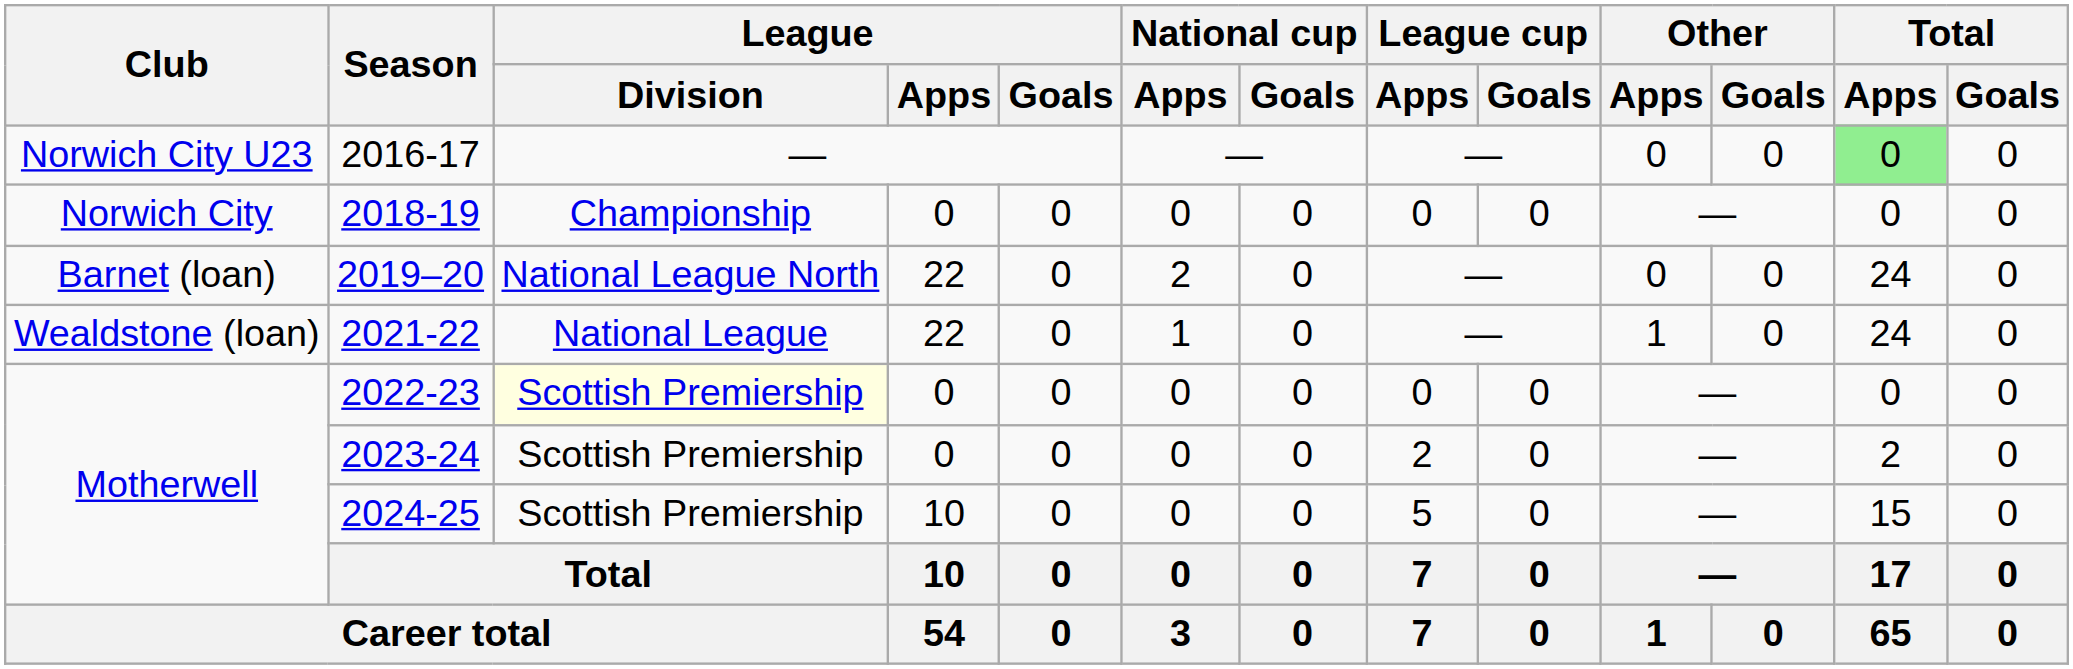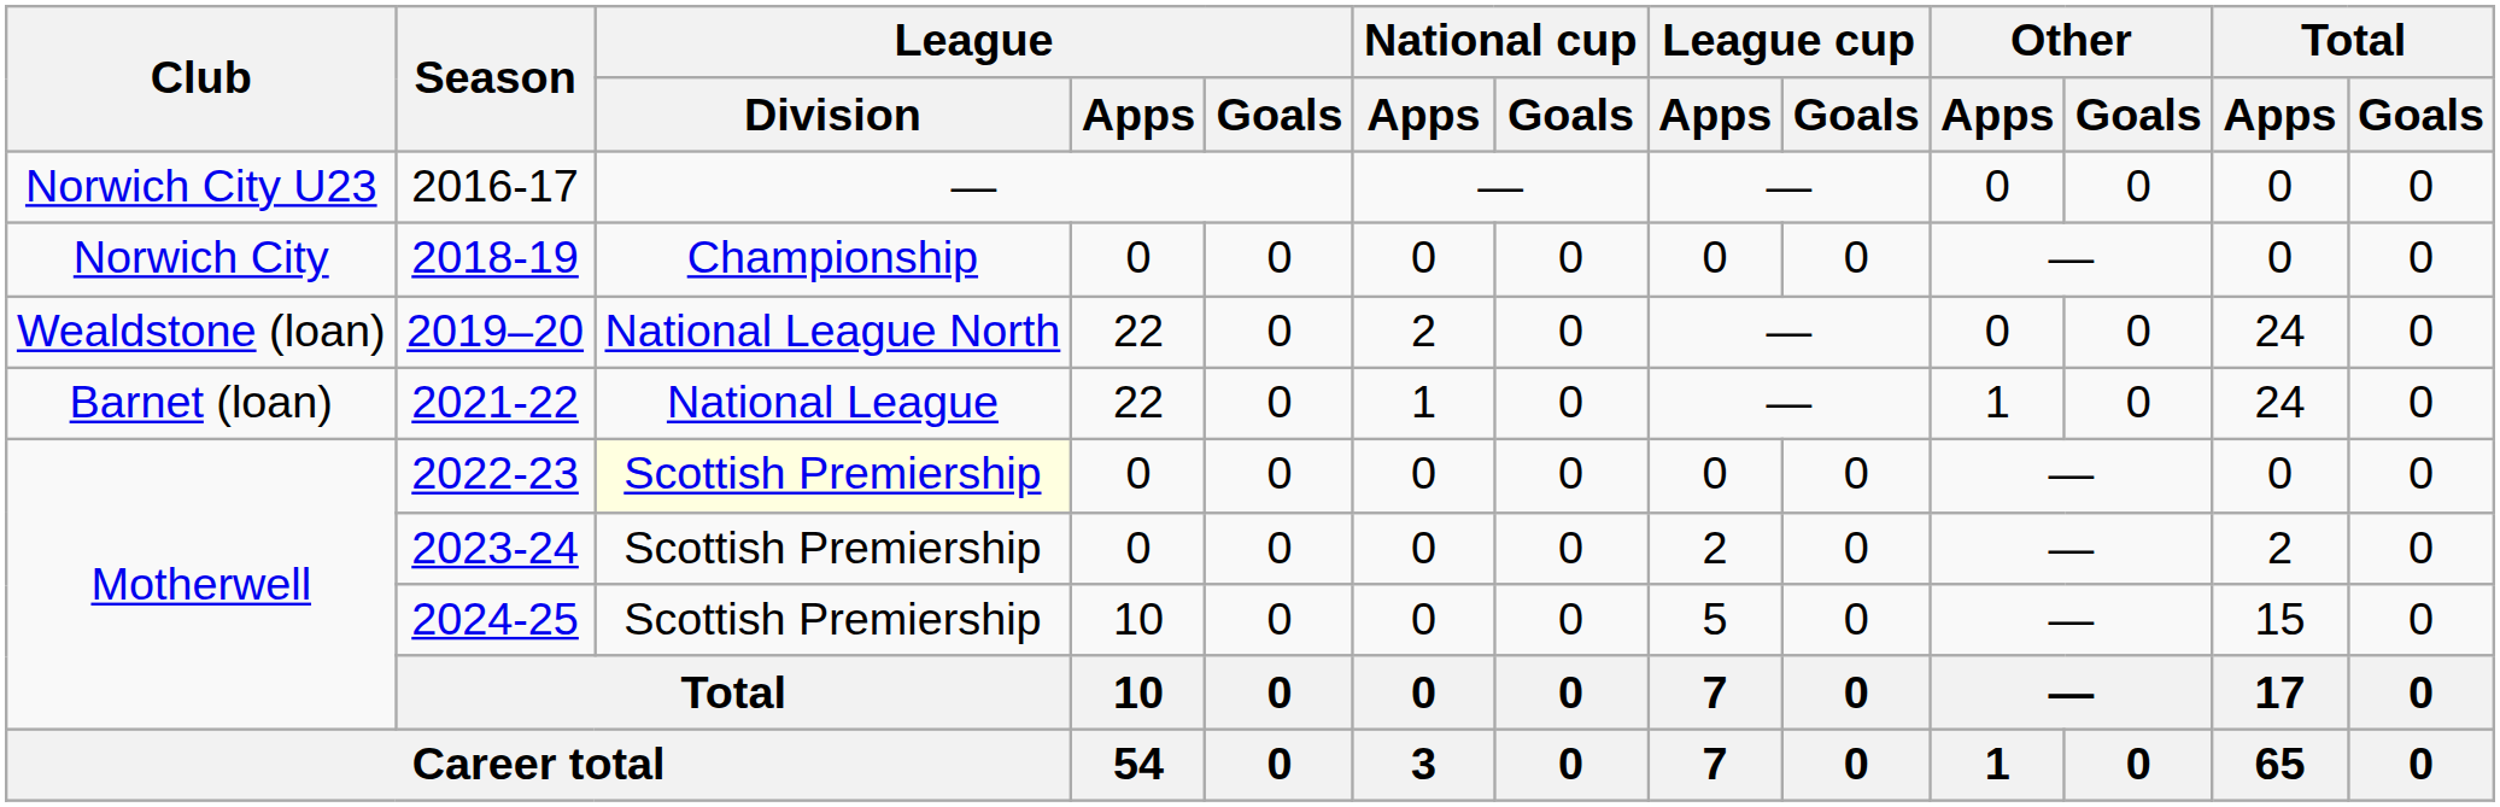 <table class="wikitable" style="text-align: center;">
 <tr>
 <th rowspan="2">Club</th>
 <th rowspan="2">Season</th>
 <th colspan="3">League</th>
 <th colspan="2">National cup</th>
 <th colspan="2">League cup</th>
 <th colspan="2">Other</th>
 <th colspan="2">Total</th>
 </tr>
 <tr>
 <th>Division</th>
 <th>Apps</th>
 <th>Goals</th>
 <th>Apps</th>
 <th>Goals</th>
 <th>Apps</th>
 <th>Goals</th>
 <th>Apps</th>
 <th>Goals</th>
 <th>Apps</th>
 <th>Goals</th>
 </tr>
 <tr>
 <td><a href='#'>Norwich City U23</a></td>
 <td>2016-17</td>
 <td colspan="3">—</td>
 <td colspan="2">—</td>
 <td colspan="2">—</td>
 <td>0</td>
 <td>0</td>
-<td style="background: lightgreen;">0</td>
+<td>0</td>
 <td>0</td>
 </tr>
 <tr>
 <td><a href='#'>Norwich City</a></td>
 <td><a href='#'>2018-19</a></td>
 <td><a href='#'>Championship</a></td>
 <td>0</td>
 <td>0</td>
 <td>0</td>
 <td>0</td>
 <td>0</td>
 <td>0</td>
 <td colspan="2">—</td>
 <td>0</td>
 <td>0</td>
 </tr>
 <tr>
-<td><a href='#'>Barnet</a> (loan)</td>
+<td><a href='#'>Wealdstone</a> (loan)</td>
 <td><a href='#'>2019–20</a></td>
 <td><a href='#'>National League North</a></td>
 <td>22</td>
 <td>0</td>
 <td>2</td>
 <td>0</td>
 <td colspan="2">—</td>
 <td>0</td>
 <td>0</td>
 <td>24</td>
 <td>0</td>
 </tr>
 <tr>
-<td><a href='#'>Wealdstone</a> (loan)</td>
+<td><a href='#'>Barnet</a> (loan)</td>
 <td><a href='#'>2021-22</a></td>
 <td><a href='#'>National League</a></td>
 <td>22</td>
 <td>0</td>
 <td>1</td>
 <td>0</td>
 <td colspan="2">—</td>
 <td>1</td>
 <td>0</td>
 <td>24</td>
 <td>0</td>
 </tr>
 <tr>
 <td rowspan="4"><a href='#'>Motherwell</a></td>
 <td><a href='#'>2022-23</a></td>
 <td style="background: lightyellow;"><a href='#'>Scottish Premiership</a></td>
 <td>0</td>
 <td>0</td>
 <td>0</td>
 <td>0</td>
 <td>0</td>
 <td>0</td>
 <td colspan="2">—</td>
 <td>0</td>
 <td>0</td>
 </tr>
 <tr>
 <td><a href='#'>2023-24</a></td>
 <td>Scottish Premiership</td>
 <td>0</td>
 <td>0</td>
 <td>0</td>
 <td>0</td>
 <td>2</td>
 <td>0</td>
 <td colspan="2">—</td>
 <td>2</td>
 <td>0</td>
 </tr>
 <tr>
 <td><a href='#'>2024-25</a></td>
 <td>Scottish Premiership</td>
 <td>10</td>
 <td>0</td>
 <td>0</td>
 <td>0</td>
 <td>5</td>
 <td>0</td>
 <td colspan="2">—</td>
 <td>15</td>
 <td>0</td>
 </tr>
 <tr>
 <th colspan="2">Total</th>
 <th>10</th>
 <th>0</th>
 <th>0</th>
 <th>0</th>
 <th>7</th>
 <th>0</th>
 <th colspan="2">—</th>
 <th>17</th>
 <th>0</th>
 </tr>
 <tr>
 <th colspan="3">Career total</th>
 <th>54</th>
 <th>0</th>
 <th>3</th>
 <th>0</th>
 <th>7</th>
 <th>0</th>
 <th>1</th>
 <th>0</th>
 <th>65</th>
 <th>0</th>
 </tr>
 </table>
